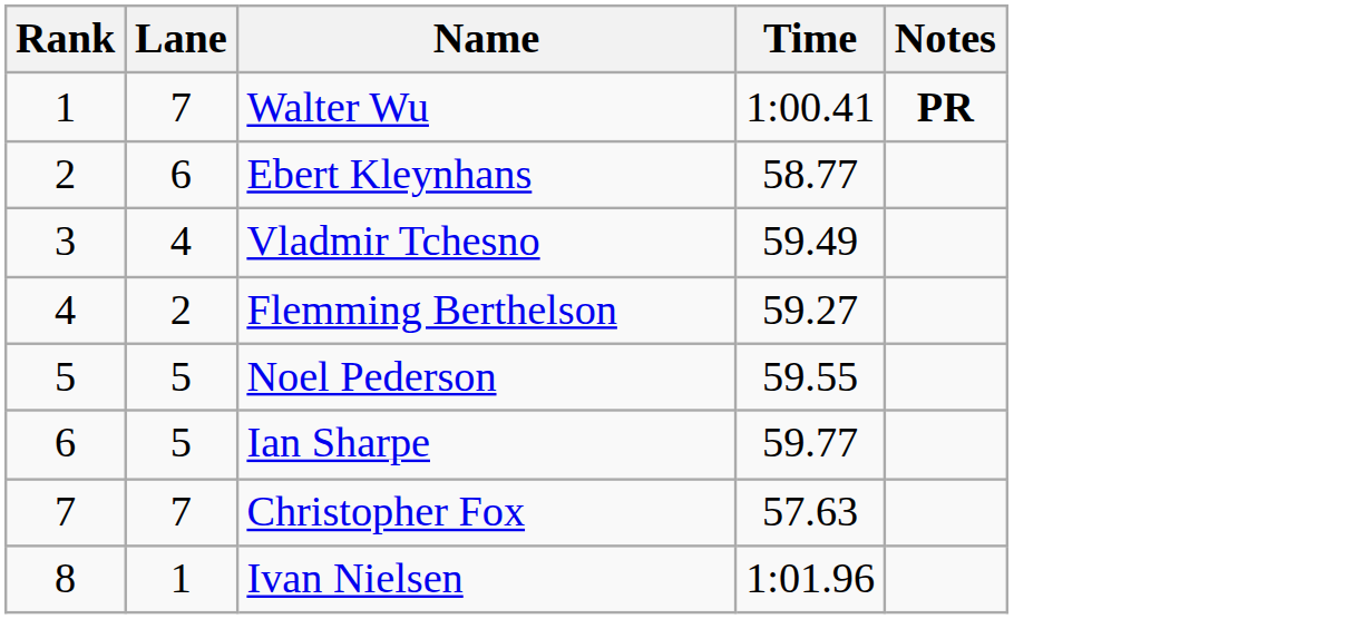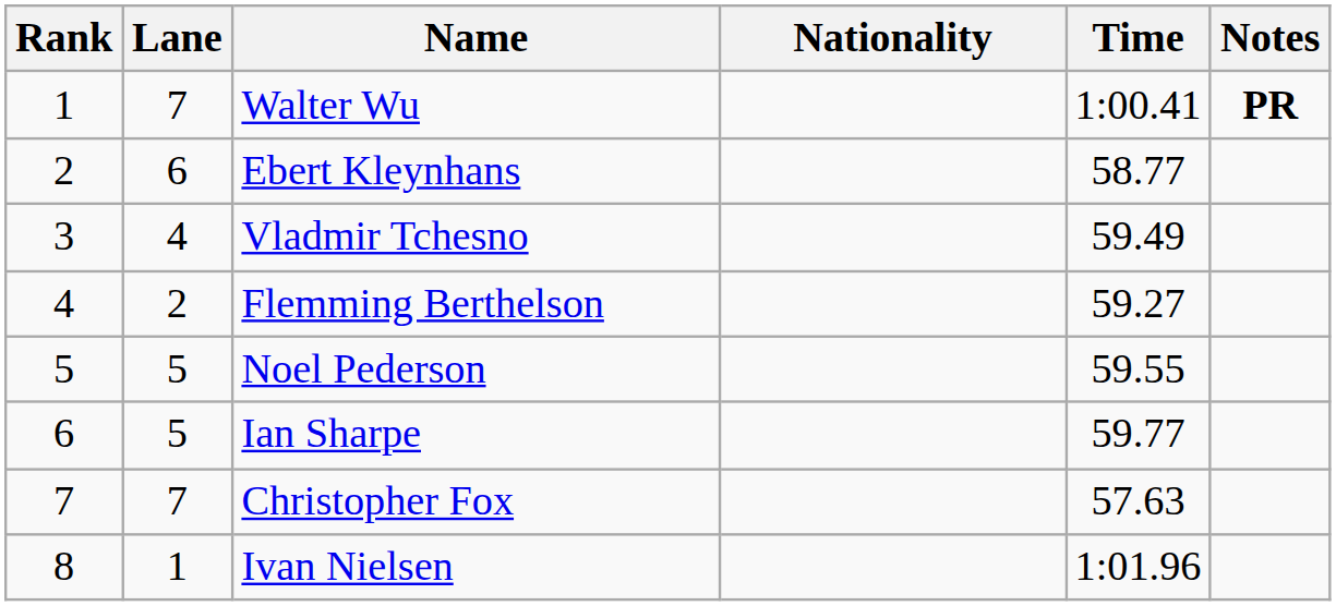 <table class="wikitable sortable" style="text-align:center">
 <tr>
 <th>Rank</th>
 <th>Lane</th>
 <th style="width:180px">Name</th>
+<th style="width:125px">Nationality</th>
 <th>Time</th>
 <th>Notes</th>
 </tr>
 <tr>
 <td>1</td>
 <td>7</td>
 <td style="text-align:left;"><a href='#'>Walter Wu</a></td>
+<td style="text-align:left;"></td>
 <td>1:00.41</td>
 <td><strong>PR</strong></td>
 </tr>
 <tr>
 <td>2</td>
 <td>6</td>
 <td style="text-align:left;"><a href='#'>Ebert Kleynhans</a></td>
+<td style="text-align:left;"></td>
 <td>58.77</td>
 <td></td>
 </tr>
 <tr>
 <td>3</td>
 <td>4</td>
 <td style="text-align:left;"><a href='#'>Vladmir Tchesno</a></td>
+<td style="text-align:left;"></td>
 <td>59.49</td>
 <td></td>
 </tr>
 <tr>
 <td>4</td>
 <td>2</td>
 <td style="text-align:left;"><a href='#'>Flemming Berthelson</a></td>
+<td style="text-align:left;"></td>
 <td>59.27</td>
 <td></td>
 </tr>
 <tr>
 <td>5</td>
 <td>5</td>
 <td style="text-align:left;"><a href='#'>Noel Pederson</a></td>
+<td style="text-align:left;"></td>
 <td>59.55</td>
 <td></td>
 </tr>
 <tr>
 <td>6</td>
 <td>5</td>
 <td style="text-align:left;"><a href='#'>Ian Sharpe</a></td>
+<td style="text-align:left;"></td>
 <td>59.77</td>
 <td></td>
 </tr>
 <tr>
 <td>7</td>
 <td>7</td>
 <td style="text-align:left;"><a href='#'>Christopher Fox</a></td>
+<td style="text-align:left;"></td>
 <td>57.63</td>
 <td></td>
 </tr>
 <tr>
 <td>8</td>
 <td>1</td>
 <td style="text-align:left;"><a href='#'>Ivan Nielsen</a></td>
+<td style="text-align:left;"></td>
 <td>1:01.96</td>
 <td></td>
 </tr>
 </table>
